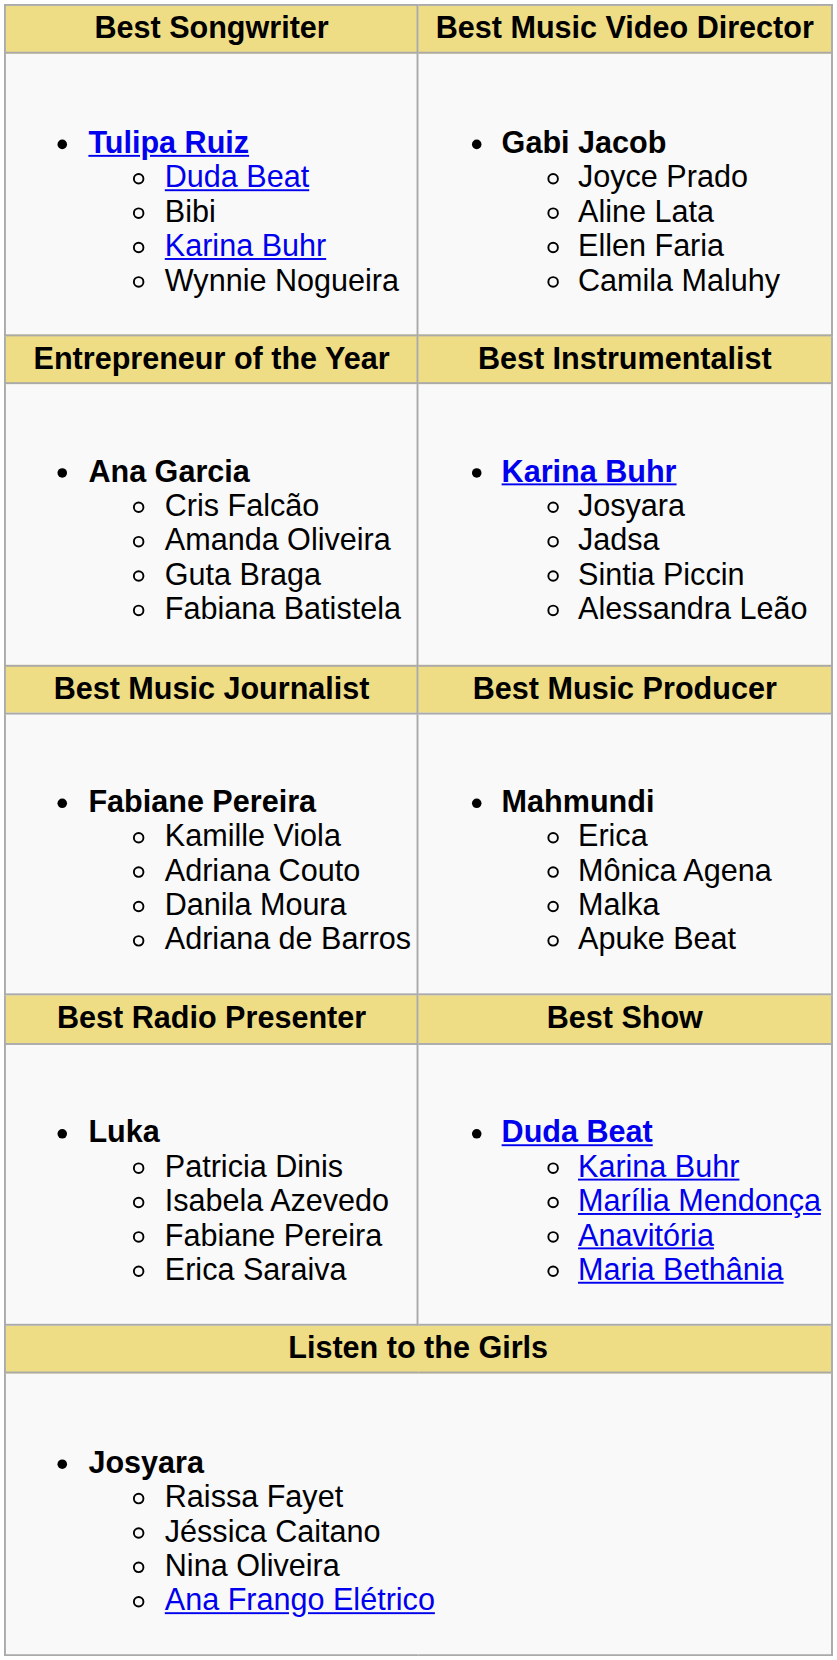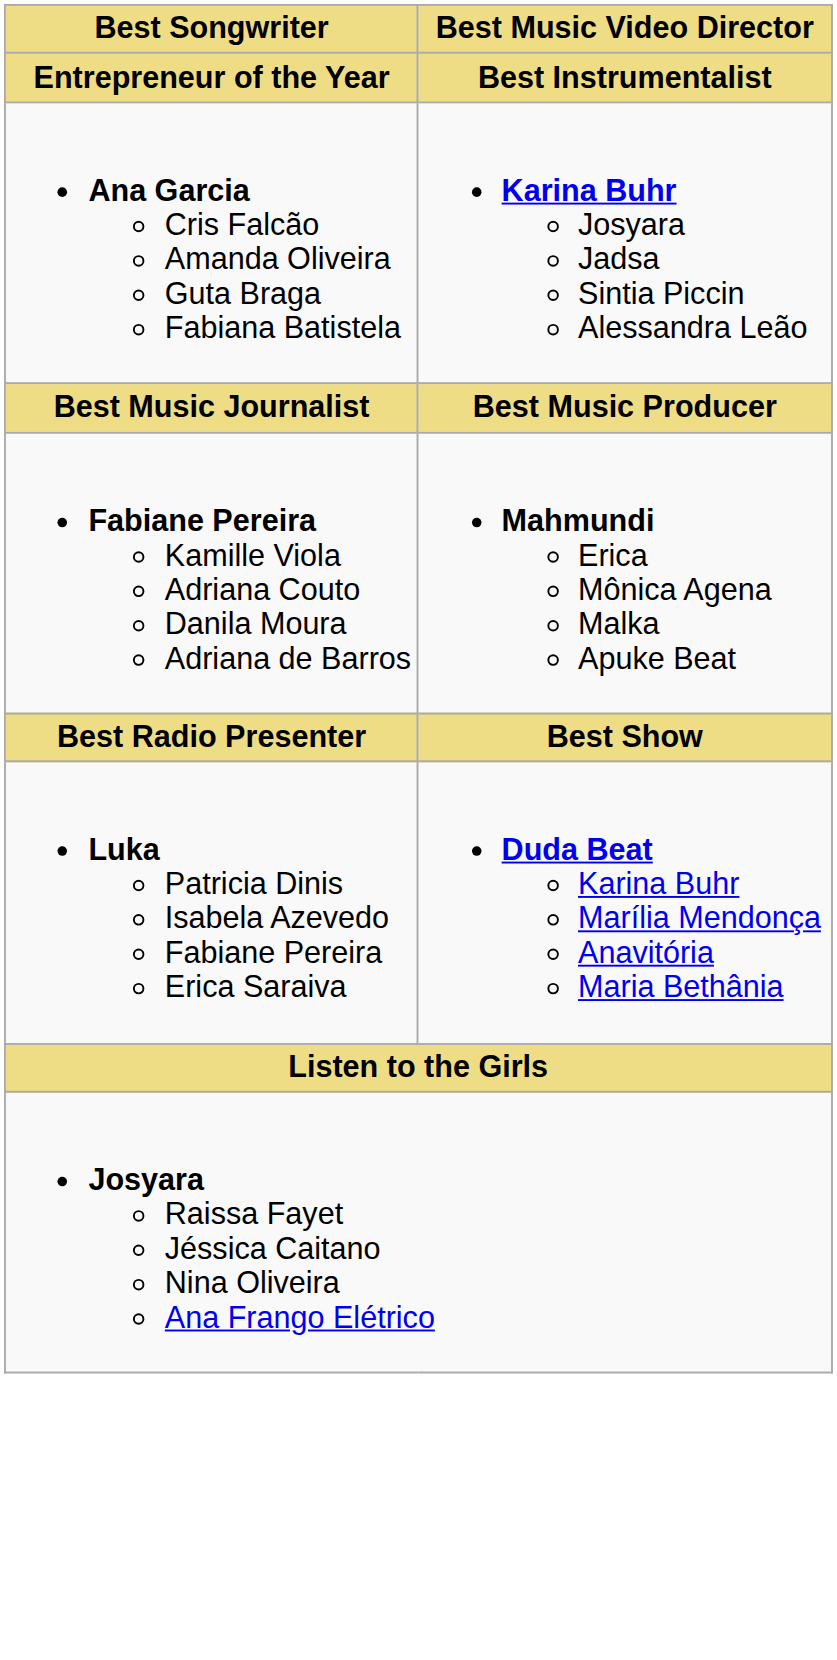 <table class="wikitable" style="width=">
 <tr>
 <th scope="col" style="background:#EEDD85; width:50%">Best Songwriter</th>
 <th scope="col" style="background:#EEDD85; width:50%">Best Music Video Director</th>
-</tr>
-<tr>
-<td style="vertical-align:top"><br><ul><li><strong><a href='#'>Tulipa Ruiz</a></strong><ul><li><a href='#'>Duda Beat</a></li><li>Bibi</li><li><a href='#'>Karina Buhr</a></li><li>Wynnie Nogueira</li></ul></li></ul></td>
-<td style="vertical-align:top"><br><ul><li><strong>Gabi Jacob</strong><ul><li>Joyce Prado</li><li>Aline Lata</li><li>Ellen Faria</li><li>Camila Maluhy</li></ul></li></ul></td>
 </tr>
 <tr>
 <th scope="col" style="background:#EEDD85; width:50%">Entrepreneur of the Year</th>
 <th scope="col" style="background:#EEDD85; width:50%">Best Instrumentalist</th>
 </tr>
 <tr>
 <td style="vertical-align:top"><br><ul><li><strong>Ana Garcia</strong><ul><li>Cris Falcão</li><li>Amanda Oliveira</li><li>Guta Braga</li><li>Fabiana Batistela</li></ul></li></ul></td>
 <td style="vertical-align:top"><br><ul><li><strong><a href='#'>Karina Buhr</a></strong><ul><li>Josyara</li><li>Jadsa</li><li>Sintia Piccin</li><li>Alessandra Leão</li></ul></li></ul></td>
 </tr>
 <tr>
 <th scope="col" style="background:#EEDD85; width:50%">Best Music Journalist</th>
 <th scope="col" style="background:#EEDD85; width:50%">Best Music Producer</th>
 </tr>
 <tr>
 <td style="vertical-align:top"><br><ul><li><strong>Fabiane Pereira</strong><ul><li>Kamille Viola</li><li>Adriana Couto</li><li>Danila Moura</li><li>Adriana de Barros</li></ul></li></ul></td>
 <td style="vertical-align:top"><br><ul><li><strong>Mahmundi</strong><ul><li>Erica</li><li>Mônica Agena</li><li>Malka</li><li>Apuke Beat</li></ul></li></ul></td>
 </tr>
 <tr>
 <th scope="col" style="background:#EEDD85; width:50%">Best Radio <strong>Presenter</strong></th>
 <th scope="col" style="background:#EEDD85; width:50%">Best Show</th>
 </tr>
 <tr>
 <td style="vertical-align:top"><br><ul><li><strong>Luka</strong><ul><li>Patricia Dinis</li><li>Isabela Azevedo</li><li>Fabiane Pereira</li><li>Erica Saraiva</li></ul></li></ul></td>
 <td style="vertical-align:top"><br><ul><li><strong><a href='#'>Duda Beat</a></strong><ul><li><a href='#'>Karina Buhr</a></li><li><a href='#'>Marília Mendonça</a></li><li><a href='#'>Anavitória</a></li><li><a href='#'>Maria Bethânia</a></li></ul></li></ul></td>
 </tr>
 <tr>
 <th colspan="2" scope="col" style="background:#EEDD85; width:50%">Listen to the Girls</th>
 </tr>
 <tr>
 <td colspan="2" style="vertical-align:top"><br><ul><li><strong>Josyara</strong><ul><li>Raissa Fayet</li><li>Jéssica Caitano</li><li>Nina Oliveira</li><li><a href='#'>Ana Frango Elétrico</a></li></ul></li></ul></td>
 </tr>
 </table>
